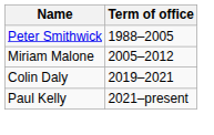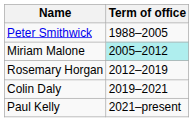 <table class=wikitable>
 <tr>
 <th>Name</th>
 <th>Term of office</th>
 </tr>
 <tr>
 <td><a href='#'>Peter Smithwick</a></td>
 <td>1988–2005</td>
 </tr>
 <tr>
 <td>Miriam Malone</td>
-<td>2005–2012</td>
+<td style="background: paleturquoise;">2005–2012</td>
+</tr>
+<tr>
+<td>Rosemary Horgan</td>
+<td>2012–2019</td>
 </tr>
 <tr>
 <td>Colin Daly</td>
 <td>2019–2021</td>
 </tr>
 <tr>
 <td>Paul Kelly</td>
 <td>2021–present</td>
 </tr>
 </table>
